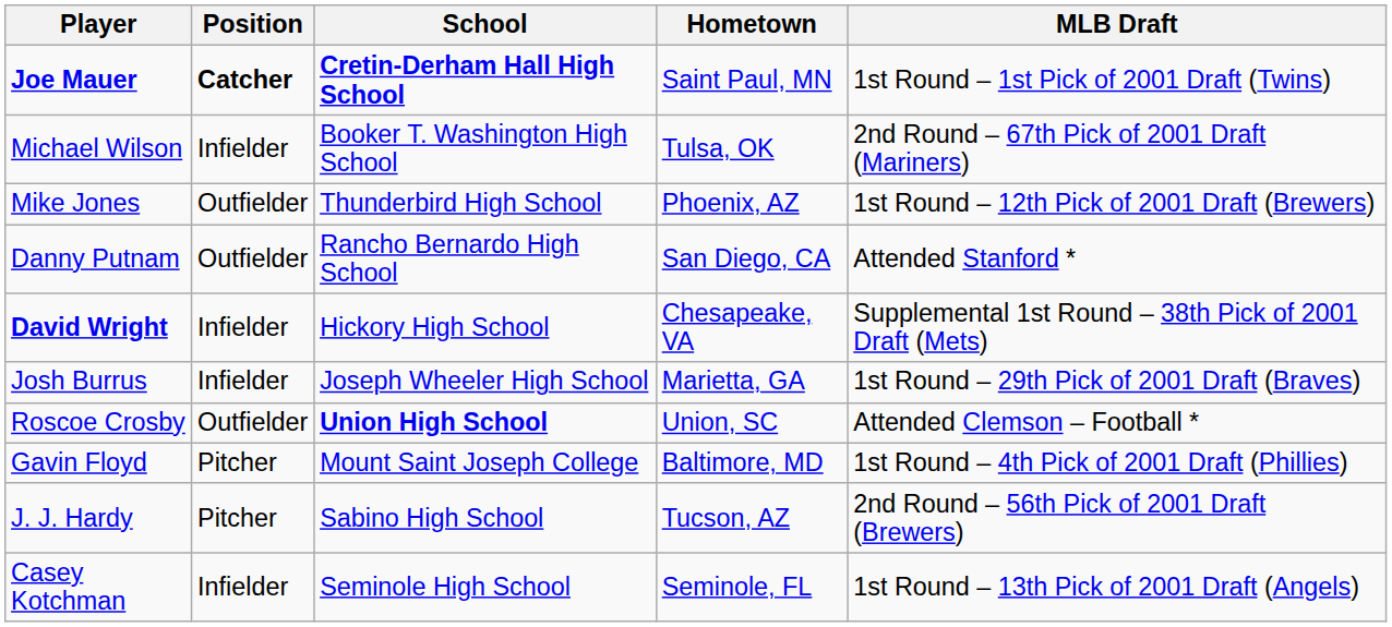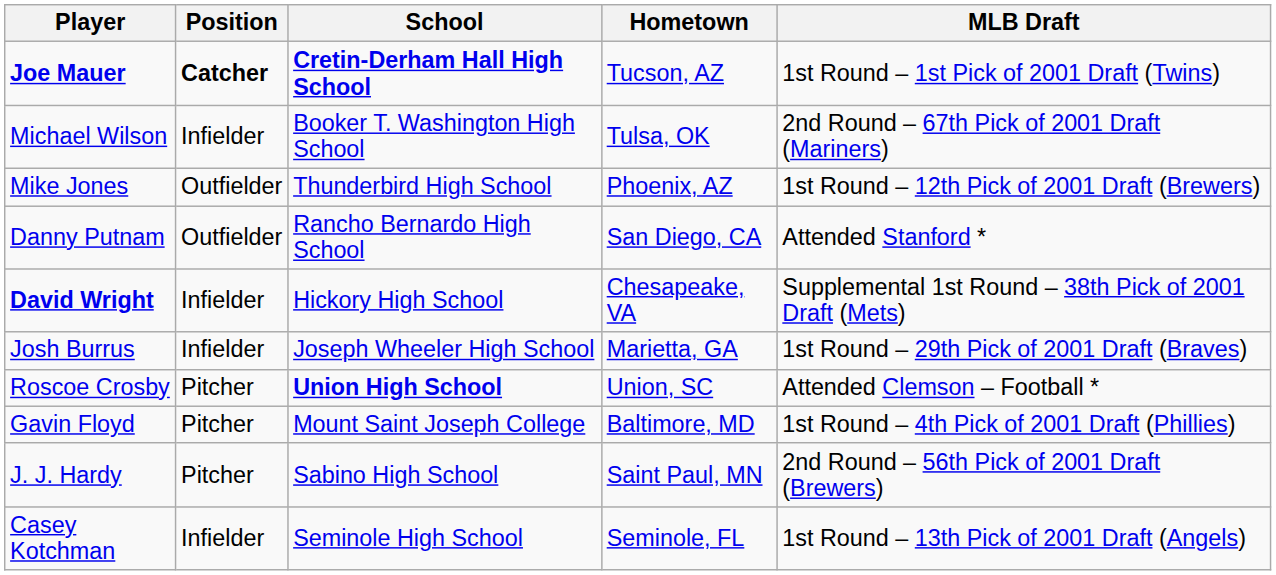 <table class="wikitable">
 <tr>
 <th>Player</th>
 <th>Position</th>
 <th>School</th>
 <th>Hometown</th>
 <th>MLB Draft</th>
 </tr>
 <tr>
 <td><strong><a href='#'>Joe Mauer</a></strong></td>
 <td><strong>Catcher</strong></td>
 <td><strong><a href='#'>Cretin-Derham Hall High School</a></strong></td>
-<td><a href='#'>Saint Paul, MN</a></td>
+<td><a href='#'>Tucson, AZ</a></td>
 <td>1st Round – <a href='#'>1st Pick of 2001 Draft</a> (<a href='#'>Twins</a>)</td>
 </tr>
 <tr>
 <td><a href='#'>Michael Wilson</a></td>
 <td>Infielder</td>
 <td><a href='#'>Booker T. Washington High School</a></td>
 <td><a href='#'>Tulsa, OK</a></td>
 <td>2nd Round – <a href='#'>67th Pick of 2001 Draft</a> (<a href='#'>Mariners</a>)</td>
 </tr>
 <tr>
 <td><a href='#'>Mike Jones</a></td>
 <td>Outfielder</td>
 <td><a href='#'>Thunderbird High School</a></td>
 <td><a href='#'>Phoenix, AZ</a></td>
 <td>1st Round – <a href='#'>12th Pick of 2001 Draft</a> (<a href='#'>Brewers</a>)</td>
 </tr>
 <tr>
 <td><a href='#'>Danny Putnam</a></td>
 <td>Outfielder</td>
 <td><a href='#'>Rancho Bernardo High School</a></td>
 <td><a href='#'>San Diego, CA</a></td>
 <td>Attended <a href='#'>Stanford</a> *</td>
 </tr>
 <tr>
 <td><strong><a href='#'>David Wright</a></strong></td>
 <td>Infielder</td>
 <td><a href='#'>Hickory High School</a></td>
 <td><a href='#'>Chesapeake, VA</a></td>
 <td>Supplemental 1st Round – <a href='#'>38th Pick of 2001 Draft</a> (<a href='#'>Mets</a>)</td>
 </tr>
 <tr>
 <td><a href='#'>Josh Burrus</a></td>
 <td>Infielder</td>
 <td><a href='#'>Joseph Wheeler High School</a></td>
 <td><a href='#'>Marietta, GA</a></td>
 <td>1st Round – <a href='#'>29th Pick of 2001 Draft</a> (<a href='#'>Braves</a>)</td>
 </tr>
 <tr>
 <td><a href='#'>Roscoe Crosby</a></td>
-<td>Outfielder</td>
+<td>Pitcher</td>
 <td><strong><a href='#'>Union High School</a></strong></td>
 <td><a href='#'>Union, SC</a></td>
 <td>Attended <a href='#'>Clemson</a> – Football *</td>
 </tr>
 <tr>
 <td><a href='#'>Gavin Floyd</a></td>
 <td>Pitcher</td>
 <td><a href='#'>Mount Saint Joseph College</a></td>
 <td><a href='#'>Baltimore, MD</a></td>
 <td>1st Round – <a href='#'>4th Pick of 2001 Draft</a> (<a href='#'>Phillies</a>)</td>
 </tr>
 <tr>
 <td><a href='#'>J. J. Hardy</a></td>
 <td>Pitcher</td>
 <td><a href='#'>Sabino High School</a></td>
-<td><a href='#'>Tucson, AZ</a></td>
+<td><a href='#'>Saint Paul, MN</a></td>
 <td>2nd Round – <a href='#'>56th Pick of 2001 Draft</a> (<a href='#'>Brewers</a>)</td>
 </tr>
 <tr>
 <td><a href='#'>Casey Kotchman</a></td>
 <td>Infielder</td>
 <td><a href='#'>Seminole High School</a></td>
 <td><a href='#'>Seminole, FL</a></td>
 <td>1st Round – <a href='#'>13th Pick of 2001 Draft</a> (<a href='#'>Angels</a>)</td>
 </tr>
 </table>
